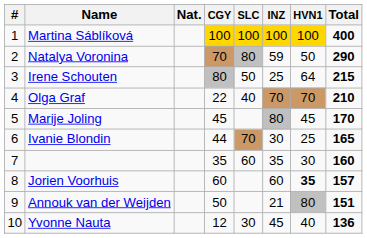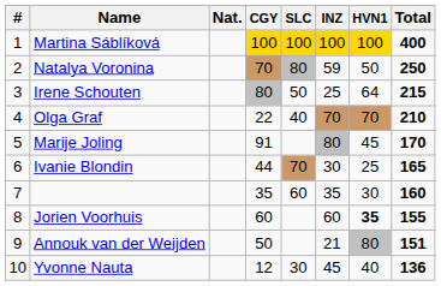 <table class="wikitable" style="text-align:center;">
 <tr>
 <th>#</th>
 <th>Name</th>
 <th>Nat.</th>
 <th><small>CGY</small></th>
 <th><small>SLC</small></th>
 <th><small>INZ</small></th>
 <th><small>HVN1</small></th>
 <th>Total</th>
 </tr>
 <tr>
 <td>1</td>
 <td align=left><a href='#'>Martina Sáblíková</a></td>
 <td></td>
 <td bgcolor=gold>100</td>
 <td bgcolor=gold>100</td>
 <td bgcolor=gold>100</td>
 <td bgcolor=gold>100</td>
 <td><strong>400</strong></td>
 </tr>
 <tr>
 <td>2</td>
 <td align=left><a href='#'>Natalya Voronina</a></td>
 <td></td>
 <td bgcolor=cc9966>70</td>
 <td bgcolor=silver>80</td>
 <td>59</td>
 <td>50</td>
-<td><strong>290</strong></td>
+<td><strong>250</strong></td>
 </tr>
 <tr>
 <td>3</td>
 <td align=left><a href='#'>Irene Schouten</a></td>
 <td></td>
 <td bgcolor=silver>80</td>
 <td>50</td>
 <td>25</td>
 <td>64</td>
 <td><strong>215</strong></td>
 </tr>
 <tr>
 <td>4</td>
 <td align=left><a href='#'>Olga Graf</a></td>
 <td></td>
 <td>22</td>
 <td>40</td>
 <td bgcolor=cc9966>70</td>
 <td bgcolor=cc9966>70</td>
 <td><strong>210</strong></td>
 </tr>
 <tr>
 <td>5</td>
 <td align=left><a href='#'>Marije Joling</a></td>
 <td></td>
-<td>45</td>
+<td>91</td>
 <td></td>
 <td bgcolor=silver>80</td>
 <td>45</td>
 <td><strong>170</strong></td>
 </tr>
 <tr>
 <td>6</td>
 <td align=left><a href='#'>Ivanie Blondin</a></td>
 <td></td>
 <td>44</td>
 <td bgcolor=cc9966>70</td>
 <td>30</td>
 <td>25</td>
 <td><strong>165</strong></td>
 </tr>
 <tr>
 <td>7</td>
 <td align=left></td>
 <td></td>
 <td>35</td>
 <td>60</td>
 <td>35</td>
 <td>30</td>
 <td><strong>160</strong></td>
 </tr>
 <tr>
 <td>8</td>
 <td align=left><a href='#'>Jorien Voorhuis</a></td>
 <td></td>
 <td>60</td>
 <td></td>
 <td>60</td>
 <td><strong>35</strong></td>
-<td><strong>157</strong></td>
+<td><strong>155</strong></td>
 </tr>
 <tr>
 <td>9</td>
 <td align=left><a href='#'>Annouk van der Weijden</a></td>
 <td></td>
 <td>50</td>
 <td></td>
 <td>21</td>
 <td bgcolor=silver>80</td>
 <td><strong>151</strong></td>
 </tr>
 <tr>
 <td>10</td>
 <td align=left><a href='#'>Yvonne Nauta</a></td>
 <td></td>
 <td>12</td>
 <td>30</td>
 <td>45</td>
 <td>40</td>
 <td><strong>136</strong></td>
 </tr>
 </table>
